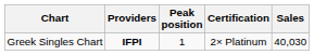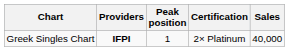 <table class="wikitable">
 <tr style="background:#ebf5ff;">
 <th style="text-align:center;">Chart</th>
 <th style="text-align:center;">Providers</th>
 <th style="text-align:center;">Peak <br>position</th>
 <th style="text-align:center;">Certification</th>
 <th style="text-align:center;">Sales</th>
 </tr>
 <tr style="text-align:center;">
 <td>Greek Singles Chart</td>
 <td><strong>IFPI</strong></td>
 <td>1</td>
 <td>2× Platinum</td>
-<td>40,030</td>
+<td>40,000</td>
 </tr>
 </table>
